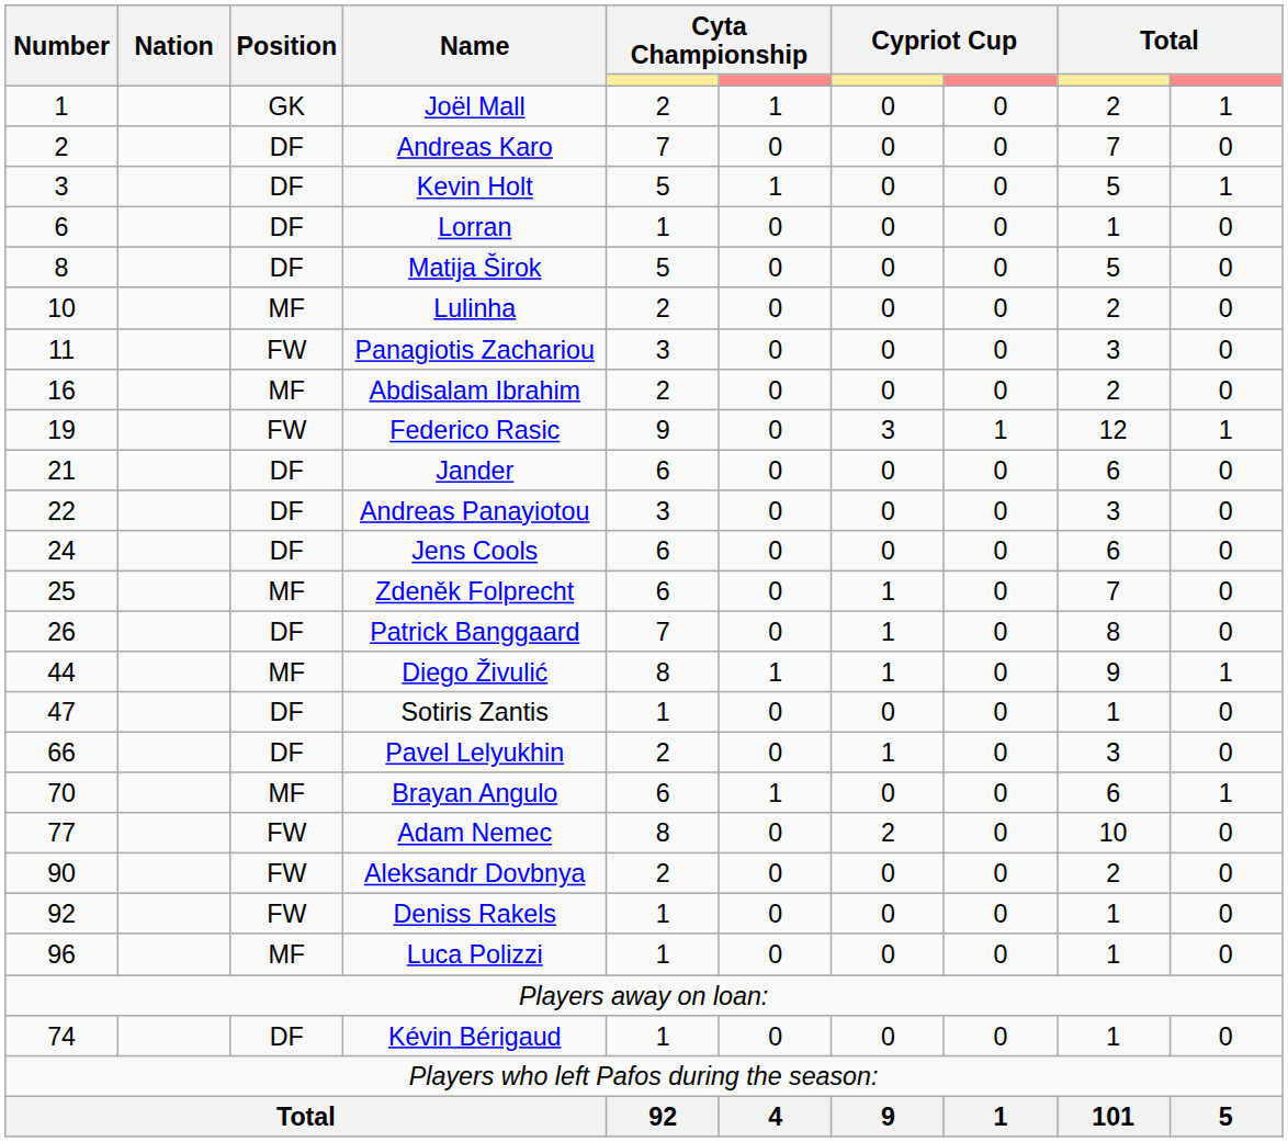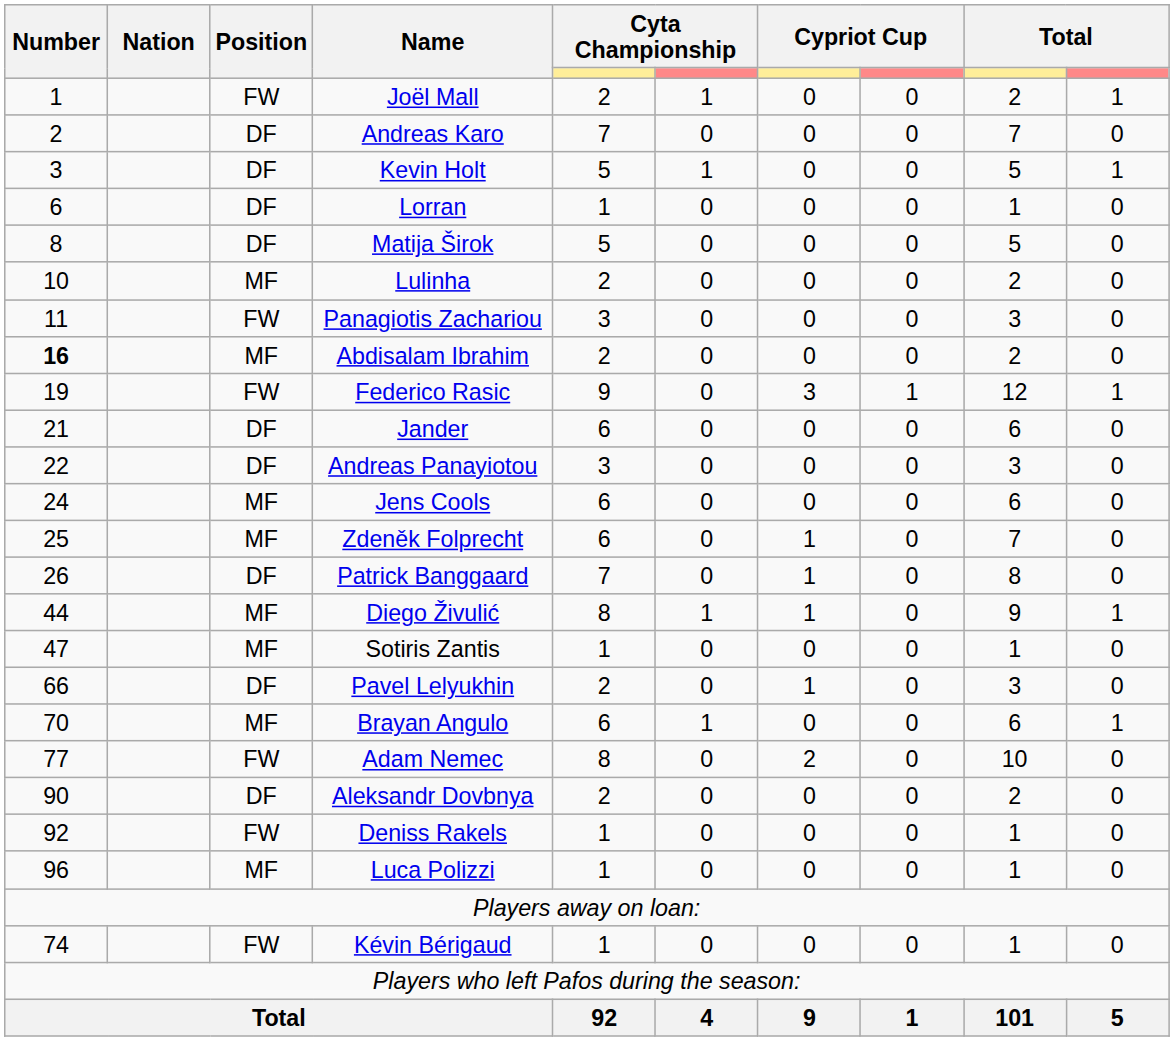 <table class="wikitable" style="font-size: 95%; text-align: center;">
 <tr>
 <th rowspan=2 width=60>Number</th>
 <th rowspan=2 width=60>Nation</th>
 <th rowspan=2 width=60>Position</th>
 <th rowspan=2 width=150>Name</th>
 <th colspan=2>Cyta Championship</th>
 <th colspan=2>Cypriot Cup</th>
 <th colspan=2>Total</th>
 </tr>
 <tr>
 <th style="width:60px; background:#fe9;"></th>
 <th style="width:60px; background:#ff8888;"></th>
 <th style="width:60px; background:#fe9;"></th>
 <th style="width:60px; background:#ff8888;"></th>
 <th style="width:60px; background:#fe9;"></th>
 <th style="width:60px; background:#ff8888;"></th>
 </tr>
 <tr>
 <td>1</td>
 <td></td>
-<td>GK</td>
+<td>FW</td>
 <td><a href='#'>Joël Mall</a></td>
 <td>2</td>
 <td>1</td>
 <td>0</td>
 <td>0</td>
 <td>2</td>
 <td>1</td>
 </tr>
 <tr>
 <td>2</td>
 <td></td>
 <td>DF</td>
 <td><a href='#'>Andreas Karo</a></td>
 <td>7</td>
 <td>0</td>
 <td>0</td>
 <td>0</td>
 <td>7</td>
 <td>0</td>
 </tr>
 <tr>
 <td>3</td>
 <td></td>
 <td>DF</td>
 <td><a href='#'>Kevin Holt</a></td>
 <td>5</td>
 <td>1</td>
 <td>0</td>
 <td>0</td>
 <td>5</td>
 <td>1</td>
 </tr>
 <tr>
 <td>6</td>
 <td></td>
 <td>DF</td>
 <td><a href='#'>Lorran</a></td>
 <td>1</td>
 <td>0</td>
 <td>0</td>
 <td>0</td>
 <td>1</td>
 <td>0</td>
 </tr>
 <tr>
 <td>8</td>
 <td></td>
 <td>DF</td>
 <td><a href='#'>Matija Širok</a></td>
 <td>5</td>
 <td>0</td>
 <td>0</td>
 <td>0</td>
 <td>5</td>
 <td>0</td>
 </tr>
 <tr>
 <td>10</td>
 <td></td>
 <td>MF</td>
 <td><a href='#'>Lulinha</a></td>
 <td>2</td>
 <td>0</td>
 <td>0</td>
 <td>0</td>
 <td>2</td>
 <td>0</td>
 </tr>
 <tr>
 <td>11</td>
 <td></td>
 <td>FW</td>
 <td><a href='#'>Panagiotis Zachariou</a></td>
 <td>3</td>
 <td>0</td>
 <td>0</td>
 <td>0</td>
 <td>3</td>
 <td>0</td>
 </tr>
 <tr>
-<td>16</td>
+<td><strong>16</strong></td>
 <td></td>
 <td>MF</td>
 <td><a href='#'>Abdisalam Ibrahim</a></td>
 <td>2</td>
 <td>0</td>
 <td>0</td>
 <td>0</td>
 <td>2</td>
 <td>0</td>
 </tr>
 <tr>
 <td>19</td>
 <td></td>
 <td>FW</td>
 <td><a href='#'>Federico Rasic</a></td>
 <td>9</td>
 <td>0</td>
 <td>3</td>
 <td>1</td>
 <td>12</td>
 <td>1</td>
 </tr>
 <tr>
 <td>21</td>
 <td></td>
 <td>DF</td>
 <td><a href='#'>Jander</a></td>
 <td>6</td>
 <td>0</td>
 <td>0</td>
 <td>0</td>
 <td>6</td>
 <td>0</td>
 </tr>
 <tr>
 <td>22</td>
 <td></td>
 <td>DF</td>
 <td><a href='#'>Andreas Panayiotou</a></td>
 <td>3</td>
 <td>0</td>
 <td>0</td>
 <td>0</td>
 <td>3</td>
 <td>0</td>
 </tr>
 <tr>
 <td>24</td>
 <td></td>
-<td>DF</td>
+<td>MF</td>
 <td><a href='#'>Jens Cools</a></td>
 <td>6</td>
 <td>0</td>
 <td>0</td>
 <td>0</td>
 <td>6</td>
 <td>0</td>
 </tr>
 <tr>
 <td>25</td>
 <td></td>
 <td>MF</td>
 <td><a href='#'>Zdeněk Folprecht</a></td>
 <td>6</td>
 <td>0</td>
 <td>1</td>
 <td>0</td>
 <td>7</td>
 <td>0</td>
 </tr>
 <tr>
 <td>26</td>
 <td></td>
 <td>DF</td>
 <td><a href='#'>Patrick Banggaard</a></td>
 <td>7</td>
 <td>0</td>
 <td>1</td>
 <td>0</td>
 <td>8</td>
 <td>0</td>
 </tr>
 <tr>
 <td>44</td>
 <td></td>
 <td>MF</td>
 <td><a href='#'>Diego Živulić</a></td>
 <td>8</td>
 <td>1</td>
 <td>1</td>
 <td>0</td>
 <td>9</td>
 <td>1</td>
 </tr>
 <tr>
 <td>47</td>
 <td></td>
-<td>DF</td>
+<td>MF</td>
 <td>Sotiris Zantis</td>
 <td>1</td>
 <td>0</td>
 <td>0</td>
 <td>0</td>
 <td>1</td>
 <td>0</td>
 </tr>
 <tr>
 <td>66</td>
 <td></td>
 <td>DF</td>
 <td><a href='#'>Pavel Lelyukhin</a></td>
 <td>2</td>
 <td>0</td>
 <td>1</td>
 <td>0</td>
 <td>3</td>
 <td>0</td>
 </tr>
 <tr>
 <td>70</td>
 <td></td>
 <td>MF</td>
 <td><a href='#'>Brayan Angulo</a></td>
 <td>6</td>
 <td>1</td>
 <td>0</td>
 <td>0</td>
 <td>6</td>
 <td>1</td>
 </tr>
 <tr>
 <td>77</td>
 <td></td>
 <td>FW</td>
 <td><a href='#'>Adam Nemec</a></td>
 <td>8</td>
 <td>0</td>
 <td>2</td>
 <td>0</td>
 <td>10</td>
 <td>0</td>
 </tr>
 <tr>
 <td>90</td>
 <td></td>
-<td>FW</td>
+<td>DF</td>
 <td><a href='#'>Aleksandr Dovbnya</a></td>
 <td>2</td>
 <td>0</td>
 <td>0</td>
 <td>0</td>
 <td>2</td>
 <td>0</td>
 </tr>
 <tr>
 <td>92</td>
 <td></td>
 <td>FW</td>
 <td><a href='#'>Deniss Rakels</a></td>
 <td>1</td>
 <td>0</td>
 <td>0</td>
 <td>0</td>
 <td>1</td>
 <td>0</td>
 </tr>
 <tr>
 <td>96</td>
 <td></td>
 <td>MF</td>
 <td><a href='#'>Luca Polizzi</a></td>
 <td>1</td>
 <td>0</td>
 <td>0</td>
 <td>0</td>
 <td>1</td>
 <td>0</td>
 </tr>
 <tr>
 <td colspan="13"><em>Players away on loan:</em></td>
 </tr>
 <tr>
 <td>74</td>
 <td></td>
-<td>DF</td>
+<td>FW</td>
 <td><a href='#'>Kévin Bérigaud</a></td>
 <td>1</td>
 <td>0</td>
 <td>0</td>
 <td>0</td>
 <td>1</td>
 <td>0</td>
 </tr>
 <tr>
 <td colspan="13"><em>Players who left Pafos during the season:</em></td>
 </tr>
 <tr>
 <th colspan=4>Total</th>
 <th>92</th>
 <th>4</th>
 <th>9</th>
 <th>1</th>
 <th>101</th>
 <th>5</th>
 </tr>
 </table>
